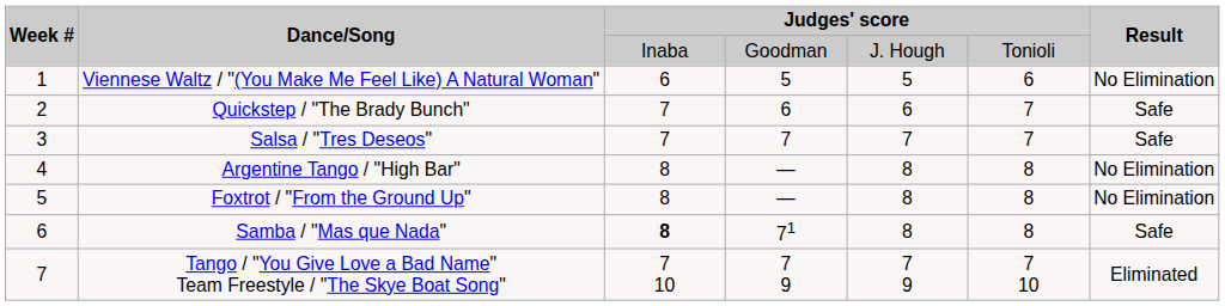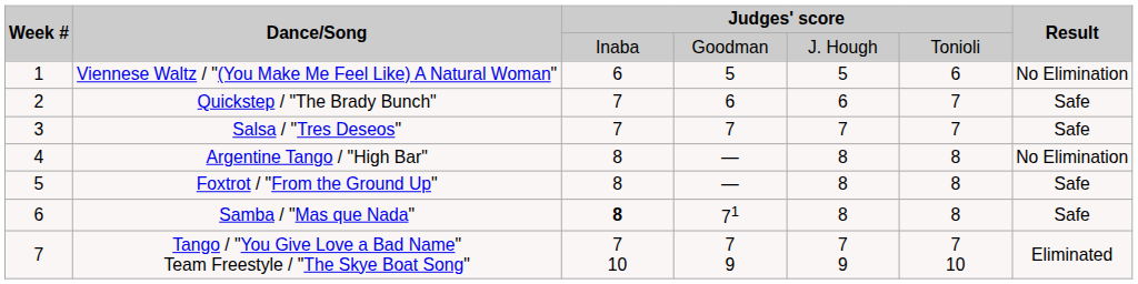 <table class="wikitable" style="float:left;">
 <tr>
 <td rowspan="2" bgcolor="#CCCCCC" align="Center"><strong>Week #</strong></td>
 <td rowspan="2" bgcolor="#CCCCCC" align="Center"><strong>Dance/Song</strong></td>
 <td colspan="4" bgcolor="#CCCCCC" align="Center"><strong>Judges' score</strong></td>
 <td rowspan="2" bgcolor="#CCCCCC" align="Center"><strong>Result</strong></td>
 </tr>
 <tr>
 <td bgcolor="#CCCCCC" width="10%" align="center">Inaba</td>
 <td bgcolor="#CCCCCC" width="10%" align="center">Goodman</td>
 <td bgcolor="#CCCCCC" width="10%" align="center">J. Hough</td>
 <td bgcolor="#CCCCCC" width="10%" align="center">Tonioli</td>
 </tr>
 <tr align="center" bgcolor="#FAF6F6">
 <td>1</td>
 <td><a href='#'>Viennese Waltz</a> / "<a href='#'>(You Make Me Feel Like) A Natural Woman</a>"</td>
 <td>6</td>
 <td>5</td>
 <td>5</td>
 <td>6</td>
 <td>No Elimination</td>
 </tr>
 <tr align="center" bgcolor="#FAF6F6">
 <td>2</td>
 <td><a href='#'>Quickstep</a> / "The Brady Bunch"</td>
 <td>7</td>
 <td>6</td>
 <td>6</td>
 <td>7</td>
 <td>Safe</td>
 </tr>
 <tr align="center" bgcolor="#FAF6F6">
 <td>3</td>
 <td><a href='#'>Salsa</a> / "<a href='#'>Tres Deseos</a>"</td>
 <td>7</td>
 <td>7</td>
 <td>7</td>
 <td>7</td>
 <td>Safe</td>
 </tr>
 <tr align="center" bgcolor="#FAF6F6">
 <td>4</td>
 <td><a href='#'>Argentine Tango</a> / "High Bar"</td>
 <td>8</td>
 <td>—</td>
 <td>8</td>
 <td>8</td>
 <td>No Elimination</td>
 </tr>
 <tr align="center" bgcolor="#FAF6F6">
 <td>5</td>
 <td><a href='#'>Foxtrot</a> / "<a href='#'>From the Ground Up</a>"</td>
 <td>8</td>
 <td>—</td>
 <td>8</td>
 <td>8</td>
-<td>No Elimination</td>
+<td>Safe</td>
 </tr>
 <tr align="center" bgcolor="#FAF6F6">
 <td>6</td>
 <td><a href='#'>Samba</a> / "<a href='#'>Mas que Nada</a>"</td>
 <td><strong>8</strong></td>
 <td>7<sup>1</sup></td>
 <td>8</td>
 <td>8</td>
 <td>Safe</td>
 </tr>
 <tr align="center" bgcolor="#FAF6F6">
 <td>7</td>
 <td><a href='#'>Tango</a> / "<a href='#'>You Give Love a Bad Name</a>"<br>Team Freestyle / "<a href='#'>The Skye Boat Song</a>"</td>
 <td>7<br>10</td>
 <td>7<br>9</td>
 <td>7<br>9</td>
 <td>7<br>10</td>
 <td>Eliminated</td>
 </tr>
 </table>
